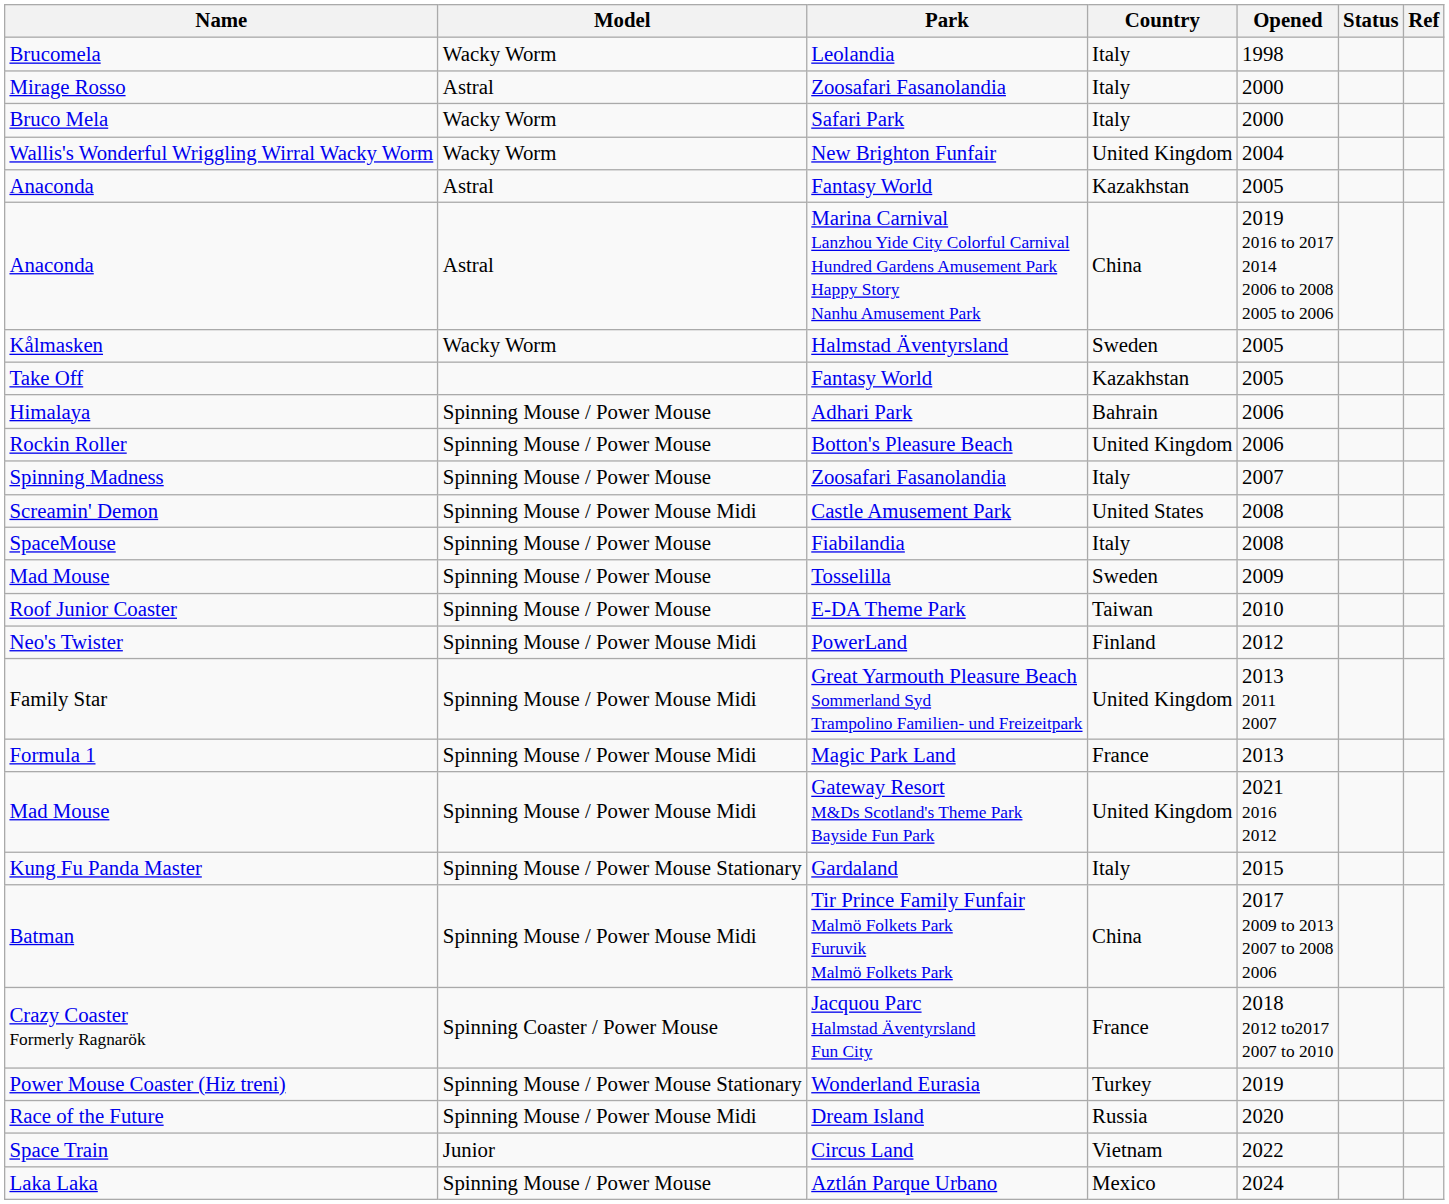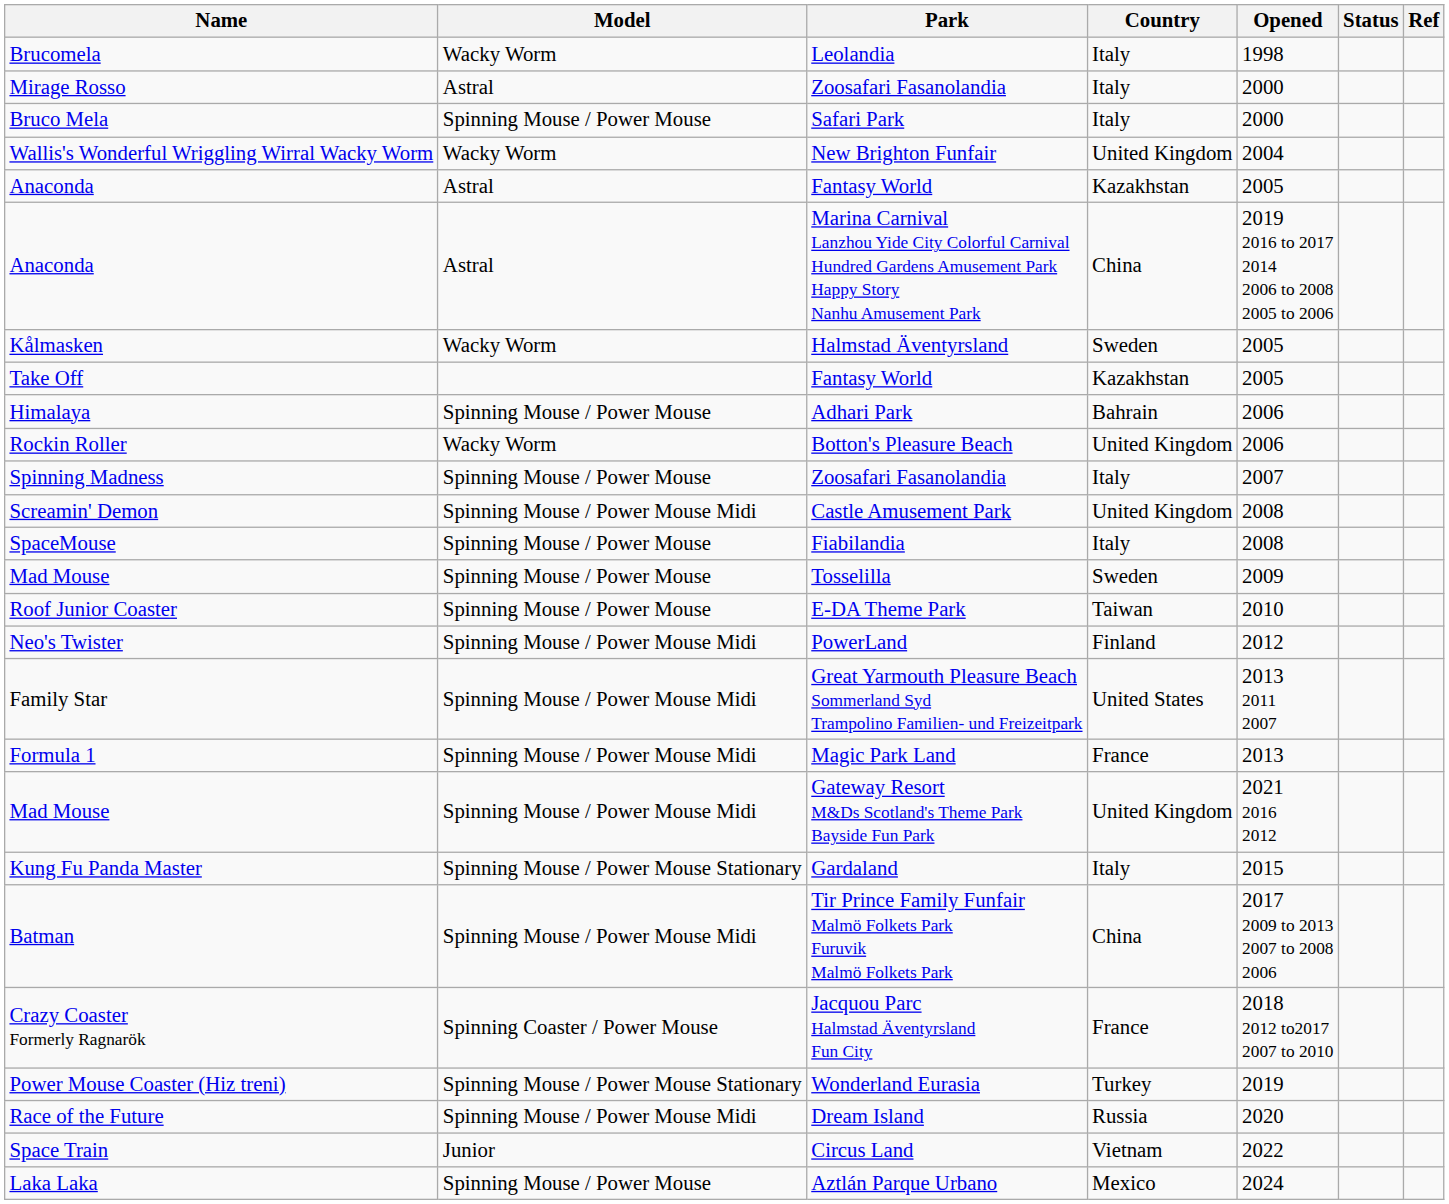 <table class="wikitable sortable">
 <tr>
 <th>Name</th>
 <th>Model</th>
 <th>Park</th>
 <th>Country</th>
 <th>Opened</th>
 <th>Status</th>
 <th class="unsortable">Ref</th>
 </tr>
 <tr>
 <td><a href='#'>Brucomela</a></td>
 <td>Wacky Worm</td>
 <td><a href='#'>Leolandia</a></td>
 <td> Italy</td>
 <td>1998</td>
 <td></td>
 <td></td>
 </tr>
 <tr>
 <td><a href='#'>Mirage Rosso</a></td>
 <td>Astral</td>
 <td><a href='#'>Zoosafari Fasanolandia</a></td>
 <td> Italy</td>
 <td>2000</td>
 <td></td>
 <td></td>
 </tr>
 <tr>
 <td><a href='#'>Bruco Mela</a></td>
-<td>Wacky Worm</td>
+<td>Spinning Mouse / Power Mouse</td>
 <td><a href='#'>Safari Park</a></td>
 <td> Italy</td>
 <td>2000</td>
 <td></td>
 <td></td>
 </tr>
 <tr>
 <td><a href='#'>Wallis's Wonderful Wriggling Wirral Wacky Worm</a></td>
 <td>Wacky Worm</td>
 <td><a href='#'>New Brighton Funfair</a></td>
 <td> United Kingdom</td>
 <td>2004</td>
 <td></td>
 <td></td>
 </tr>
 <tr>
 <td><a href='#'>Anaconda</a></td>
 <td>Astral</td>
 <td><a href='#'>Fantasy World</a></td>
 <td> Kazakhstan</td>
 <td>2005</td>
 <td></td>
 <td></td>
 </tr>
 <tr>
 <td><a href='#'>Anaconda</a></td>
 <td>Astral</td>
 <td><a href='#'>Marina Carnival</a><br><small><a href='#'>Lanzhou Yide City Colorful Carnival</a><br><a href='#'>Hundred Gardens Amusement Park</a><br><a href='#'>Happy Story</a><br><a href='#'>Nanhu Amusement Park</a></small></td>
 <td> China</td>
 <td>2019<br><small>2016 to 2017<br>2014<br>2006 to 2008<br>2005 to 2006</small></td>
 <td></td>
 <td><br><br><br><br></td>
 </tr>
 <tr>
 <td><a href='#'>Kålmasken</a></td>
 <td>Wacky Worm</td>
 <td><a href='#'>Halmstad Äventyrsland</a></td>
 <td> Sweden</td>
 <td>2005</td>
 <td></td>
 <td></td>
 </tr>
 <tr>
 <td><a href='#'>Take Off</a></td>
 <td></td>
 <td><a href='#'>Fantasy World</a></td>
 <td> Kazakhstan</td>
 <td>2005</td>
 <td></td>
 <td></td>
 </tr>
 <tr>
 <td><a href='#'>Himalaya</a></td>
 <td>Spinning Mouse / Power Mouse</td>
 <td><a href='#'>Adhari Park</a></td>
 <td> Bahrain</td>
 <td>2006</td>
 <td></td>
 <td></td>
 </tr>
 <tr>
 <td><a href='#'>Rockin Roller</a></td>
-<td>Spinning Mouse / Power Mouse</td>
+<td>Wacky Worm</td>
 <td><a href='#'>Botton's Pleasure Beach</a></td>
 <td> United Kingdom</td>
 <td>2006</td>
 <td></td>
 <td></td>
 </tr>
 <tr>
 <td><a href='#'>Spinning Madness</a></td>
 <td>Spinning Mouse / Power Mouse</td>
 <td><a href='#'>Zoosafari Fasanolandia</a></td>
 <td> Italy</td>
 <td>2007</td>
 <td></td>
 <td></td>
 </tr>
 <tr>
 <td><a href='#'>Screamin' Demon</a></td>
 <td>Spinning Mouse / Power Mouse Midi</td>
 <td><a href='#'>Castle Amusement Park</a></td>
-<td> United States</td>
+<td> United Kingdom</td>
 <td>2008</td>
 <td></td>
 <td></td>
 </tr>
 <tr>
 <td><a href='#'>SpaceMouse</a></td>
 <td>Spinning Mouse / Power Mouse</td>
 <td><a href='#'>Fiabilandia</a></td>
 <td> Italy</td>
 <td>2008</td>
 <td></td>
 <td></td>
 </tr>
 <tr>
 <td><a href='#'>Mad Mouse</a></td>
 <td>Spinning Mouse / Power Mouse</td>
 <td><a href='#'>Tosselilla</a></td>
 <td> Sweden</td>
 <td>2009</td>
 <td></td>
 <td></td>
 </tr>
 <tr>
 <td><a href='#'>Roof Junior Coaster</a></td>
 <td>Spinning Mouse / Power Mouse</td>
 <td><a href='#'>E-DA Theme Park</a></td>
 <td> Taiwan</td>
 <td>2010</td>
 <td></td>
 <td></td>
 </tr>
 <tr>
 <td><a href='#'>Neo's Twister</a></td>
 <td>Spinning Mouse / Power Mouse Midi</td>
 <td><a href='#'>PowerLand</a></td>
 <td> Finland</td>
 <td>2012</td>
 <td></td>
 <td></td>
 </tr>
 <tr>
 <td>Family Star</td>
 <td>Spinning Mouse / Power Mouse Midi</td>
 <td><a href='#'>Great Yarmouth Pleasure Beach</a><br><small><a href='#'>Sommerland Syd</a><br><a href='#'>Trampolino Familien- und Freizeitpark</a></small></td>
-<td> United Kingdom</td>
+<td> United States</td>
 <td>2013<br><small>2011<br>2007</small></td>
 <td></td>
 <td><br><br></td>
 </tr>
 <tr>
 <td><a href='#'>Formula 1</a></td>
 <td>Spinning Mouse / Power Mouse Midi</td>
 <td><a href='#'>Magic Park Land</a></td>
 <td> France</td>
 <td>2013</td>
 <td></td>
 <td></td>
 </tr>
 <tr>
 <td><a href='#'>Mad Mouse</a></td>
 <td>Spinning Mouse / Power Mouse Midi</td>
 <td><a href='#'>Gateway Resort</a><br><small><a href='#'>M&Ds Scotland's Theme Park</a><br><a href='#'>Bayside Fun Park</a></small></td>
 <td> United Kingdom</td>
 <td>2021<br><small>2016<br>2012</small></td>
 <td></td>
 <td><br><br></td>
 </tr>
 <tr>
 <td><a href='#'>Kung Fu Panda Master</a></td>
 <td>Spinning Mouse / Power Mouse Stationary</td>
 <td><a href='#'>Gardaland</a></td>
 <td> Italy</td>
 <td>2015</td>
 <td></td>
 <td></td>
 </tr>
 <tr>
 <td><a href='#'>Batman</a></td>
 <td>Spinning Mouse / Power Mouse Midi</td>
 <td><a href='#'>Tir Prince Family Funfair</a><br><small><a href='#'>Malmö Folkets Park</a><br><a href='#'>Furuvik</a><br><a href='#'>Malmö Folkets Park</a></small></td>
 <td> China</td>
 <td>2017<br><small>2009 to 2013<br>2007 to 2008<br>2006</small></td>
 <td></td>
 <td><br><br><br></td>
 </tr>
 <tr>
 <td><a href='#'>Crazy Coaster</a><br><small>Formerly Ragnarök</small></td>
 <td>Spinning Coaster / Power Mouse</td>
 <td><a href='#'>Jacquou Parc</a><br><small><a href='#'>Halmstad Äventyrsland</a><br><a href='#'>Fun City</a></small></td>
 <td> France</td>
 <td>2018<br><small>2012 to2017<br>2007 to 2010</small></td>
 <td></td>
 <td><br><br></td>
 </tr>
 <tr>
 <td><a href='#'>Power Mouse Coaster (Hiz treni)</a></td>
 <td>Spinning Mouse / Power Mouse Stationary</td>
 <td><a href='#'>Wonderland Eurasia</a></td>
 <td> Turkey</td>
 <td>2019</td>
 <td></td>
 <td></td>
 </tr>
 <tr>
 <td><a href='#'>Race of the Future</a></td>
 <td>Spinning Mouse / Power Mouse Midi</td>
 <td><a href='#'>Dream Island</a></td>
 <td> Russia</td>
 <td>2020</td>
 <td></td>
 <td></td>
 </tr>
 <tr>
 <td><a href='#'>Space Train</a></td>
 <td>Junior</td>
 <td><a href='#'>Circus Land</a></td>
 <td> Vietnam</td>
 <td>2022</td>
 <td></td>
 <td></td>
 </tr>
 <tr>
 <td><a href='#'>Laka Laka</a></td>
 <td>Spinning Mouse / Power Mouse</td>
 <td><a href='#'>Aztlán Parque Urbano</a></td>
 <td> Mexico</td>
 <td>2024</td>
 <td></td>
 <td></td>
 </tr>
 </table>
